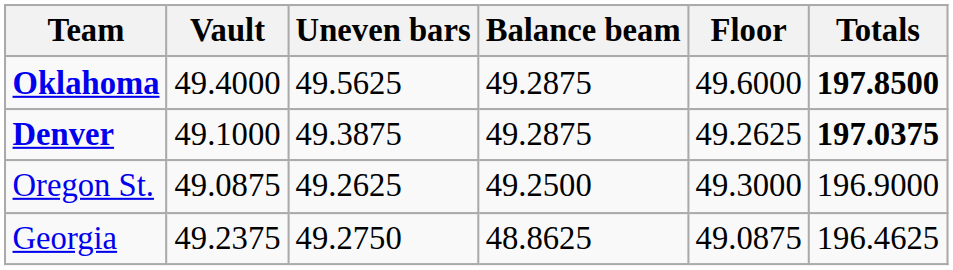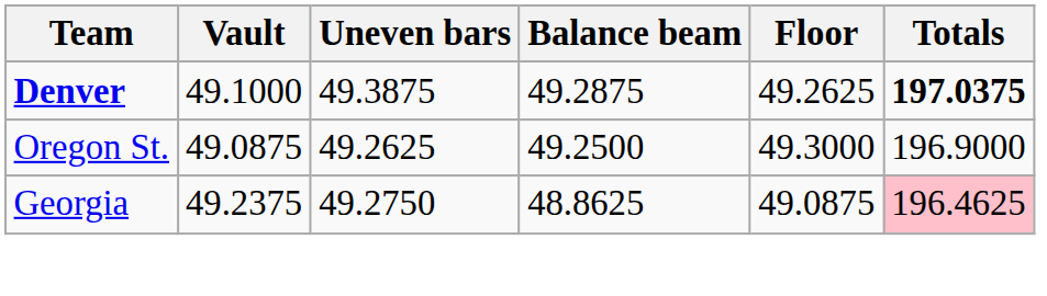 <table class="wikitable">
 <tr>
 <th>Team</th>
 <th>Vault</th>
 <th>Uneven bars</th>
 <th>Balance beam</th>
 <th>Floor</th>
 <th>Totals</th>
-</tr>
-<tr>
-<td><a href='#'><strong>Oklahoma</strong></a></td>
-<td>49.4000</td>
-<td>49.5625</td>
-<td>49.2875</td>
-<td>49.6000</td>
-<td><strong>197.8500</strong></td>
 </tr>
 <tr>
 <td><a href='#'><strong>Denver</strong></a></td>
 <td>49.1000</td>
 <td>49.3875</td>
 <td>49.2875</td>
 <td>49.2625</td>
 <td><strong>197.0375</strong></td>
 </tr>
 <tr>
 <td><a href='#'>Oregon St.</a></td>
 <td>49.0875</td>
 <td>49.2625</td>
 <td>49.2500</td>
 <td>49.3000</td>
 <td>196.9000</td>
 </tr>
 <tr>
 <td><a href='#'>Georgia</a></td>
 <td>49.2375</td>
 <td>49.2750</td>
 <td>48.8625</td>
 <td>49.0875</td>
-<td>196.4625</td>
+<td style="background: pink;">196.4625</td>
 </tr>
 </table>
